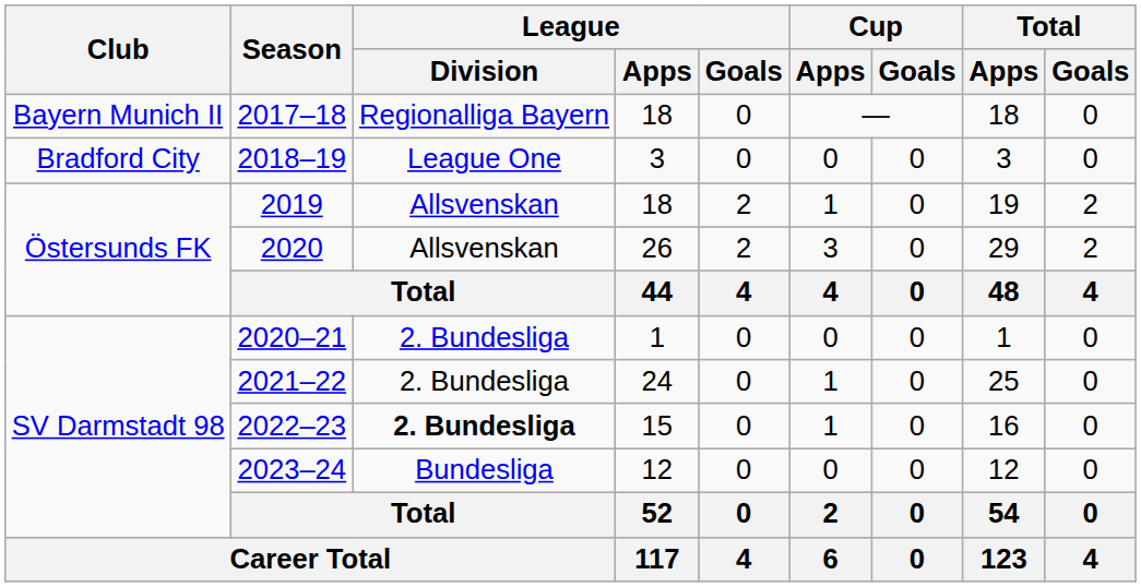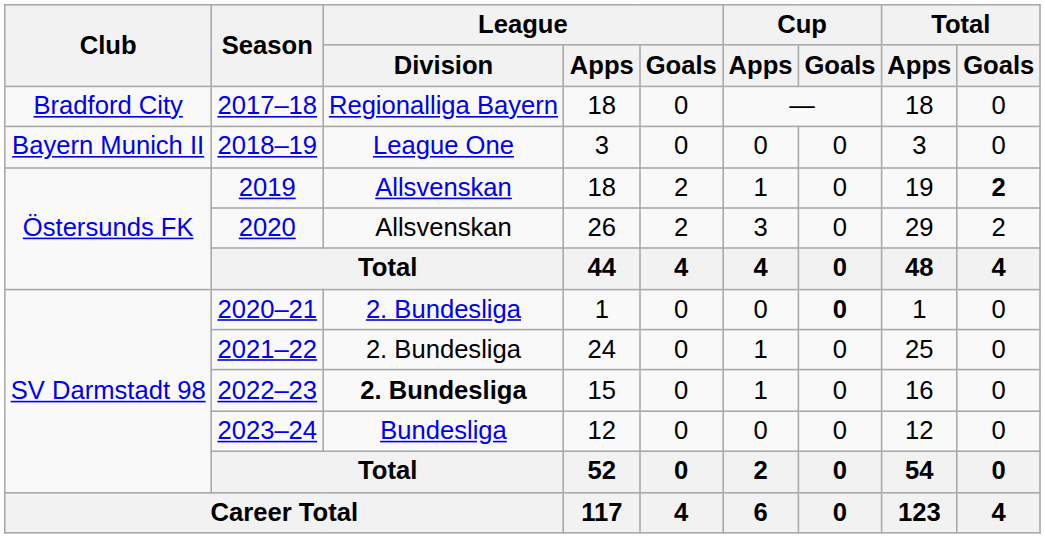 <table class="wikitable" Style="text-align: center">
 <tr>
 <th rowspan="2">Club</th>
 <th rowspan="2">Season</th>
 <th colspan="3">League</th>
 <th colspan="2">Cup</th>
 <th colspan="2">Total</th>
 </tr>
 <tr>
 <th>Division</th>
 <th>Apps</th>
 <th>Goals</th>
 <th>Apps</th>
 <th>Goals</th>
 <th>Apps</th>
 <th>Goals</th>
 </tr>
 <tr>
-<td><a href='#'>Bayern Munich II</a></td>
+<td><a href='#'>Bradford City</a></td>
 <td><a href='#'>2017–18</a></td>
 <td><a href='#'>Regionalliga Bayern</a></td>
 <td>18</td>
 <td>0</td>
 <td colspan="2">—</td>
 <td>18</td>
 <td>0</td>
 </tr>
 <tr>
-<td><a href='#'>Bradford City</a></td>
+<td><a href='#'>Bayern Munich II</a></td>
 <td><a href='#'>2018–19</a></td>
 <td><a href='#'>League One</a></td>
 <td>3</td>
 <td>0</td>
 <td>0</td>
 <td>0</td>
 <td>3</td>
 <td>0</td>
 </tr>
 <tr>
 <td rowspan="3"><a href='#'>Östersunds FK</a></td>
 <td><a href='#'>2019</a></td>
 <td><a href='#'>Allsvenskan</a></td>
 <td>18</td>
 <td>2</td>
 <td>1</td>
 <td>0</td>
 <td>19</td>
-<td>2</td>
+<td><strong>2</strong></td>
 </tr>
 <tr>
 <td><a href='#'>2020</a></td>
 <td>Allsvenskan</td>
 <td>26</td>
 <td>2</td>
 <td>3</td>
 <td>0</td>
 <td>29</td>
 <td>2</td>
 </tr>
 <tr>
 <th colspan="2">Total</th>
 <th>44</th>
 <th>4</th>
 <th>4</th>
 <th>0</th>
 <th>48</th>
 <th>4</th>
 </tr>
 <tr>
 <td rowspan="5"><a href='#'>SV Darmstadt 98</a></td>
 <td><a href='#'>2020–21</a></td>
 <td><a href='#'>2. Bundesliga</a></td>
 <td>1</td>
 <td>0</td>
 <td>0</td>
-<td>0</td>
+<td><strong>0</strong></td>
 <td>1</td>
 <td>0</td>
 </tr>
 <tr>
 <td><a href='#'>2021–22</a></td>
 <td>2. Bundesliga</td>
 <td>24</td>
 <td>0</td>
 <td>1</td>
 <td>0</td>
 <td>25</td>
 <td>0</td>
 </tr>
 <tr>
 <td><a href='#'>2022–23</a></td>
 <td><strong>2. Bundesliga</strong></td>
 <td>15</td>
 <td>0</td>
 <td>1</td>
 <td>0</td>
 <td>16</td>
 <td>0</td>
 </tr>
 <tr>
 <td><a href='#'>2023–24</a></td>
 <td><a href='#'>Bundesliga</a></td>
 <td>12</td>
 <td>0</td>
 <td>0</td>
 <td>0</td>
 <td>12</td>
 <td>0</td>
 </tr>
 <tr>
 <th colspan="2">Total</th>
 <th>52</th>
 <th>0</th>
 <th>2</th>
 <th>0</th>
 <th>54</th>
 <th>0</th>
 </tr>
 <tr>
 <th colspan="3">Career Total</th>
 <th>117</th>
 <th>4</th>
 <th>6</th>
 <th>0</th>
 <th>123</th>
 <th>4</th>
 </tr>
 </table>
